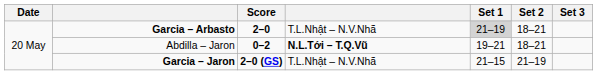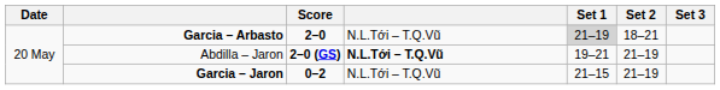 <table class="wikitable" style="text-align: center; font-size:90% ">
 <tr>
 <th width="60">Date</th>
 <th align="right" width="250"></th>
 <th width="60">Score</th>
 <th align="left" width="250"></th>
 <th width="50">Set 1</th>
 <th width="50">Set 2</th>
 <th width="50">Set 3</th>
 </tr>
 <tr>
 <td rowspan=3>20 May</td>
 <td align=right><strong>Garcia – Arbasto </strong></td>
 <td align=center><strong>2–0</strong></td>
-<td align=left> T.L.Nhật – N.V.Nhã</td>
+<td align=left> N.L.Tới – T.Q.Vũ</td>
 <td style="background: lightgrey;">21–19</td>
 <td>18–21</td>
 <td></td>
 </tr>
 <tr>
 <td align=right>Abdilla – Jaron </td>
-<td align=center><strong>0–2</strong></td>
+<td align=center><strong>2–0 (<a href='#'>GS</a>)</strong></td>
 <td align=left><strong> N.L.Tới – T.Q.Vũ</strong></td>
 <td>19–21</td>
-<td>18–21</td>
+<td>21–19</td>
 <td></td>
 </tr>
 <tr>
 <td align=right><strong>Garcia – Jaron </strong></td>
-<td align=center><strong>2–0 (<a href='#'>GS</a>)</strong></td>
-<td align=left> T.L.Nhật – N.V.Nhã</td>
+<td align=center><strong>0–2</strong></td>
+<td align=left> N.L.Tới – T.Q.Vũ</td>
 <td>21–15</td>
 <td>21–19</td>
 <td></td>
 </tr>
 </table>
